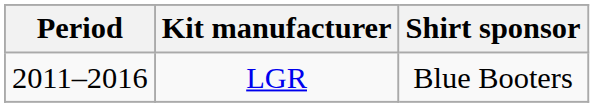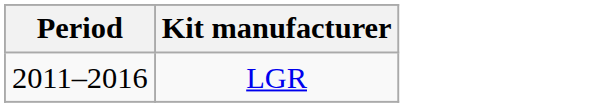 <table class="wikitable" style="text-align: center">
 <tr>
 <th>Period</th>
 <th>Kit manufacturer</th>
-<th>Shirt sponsor</th>
 </tr>
 <tr>
 <td>2011–2016</td>
 <td><a href='#'>LGR</a></td>
-<td>Blue Booters</td>
 </tr>
 </table>
